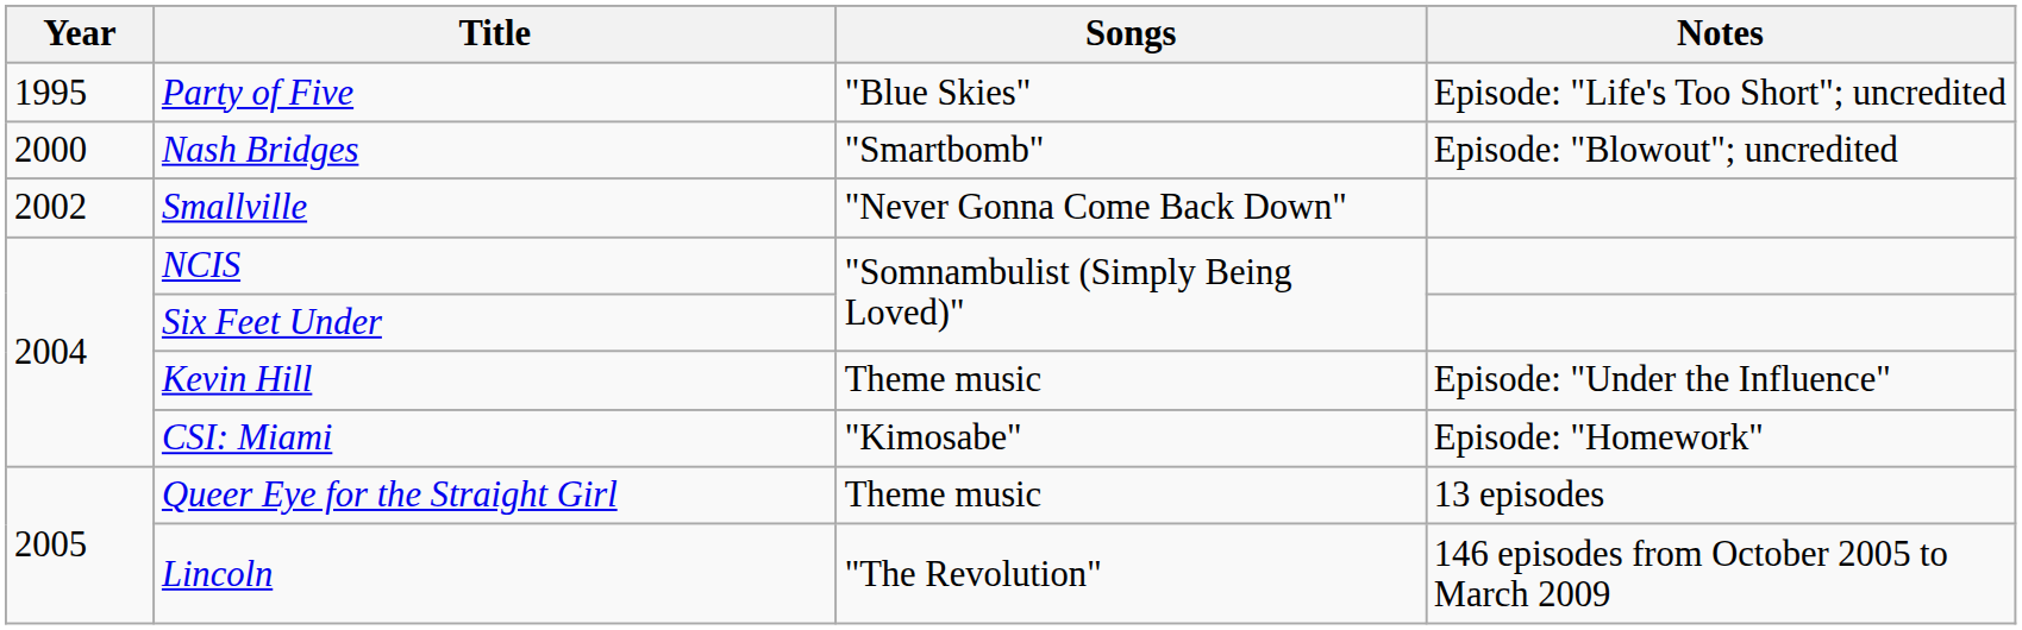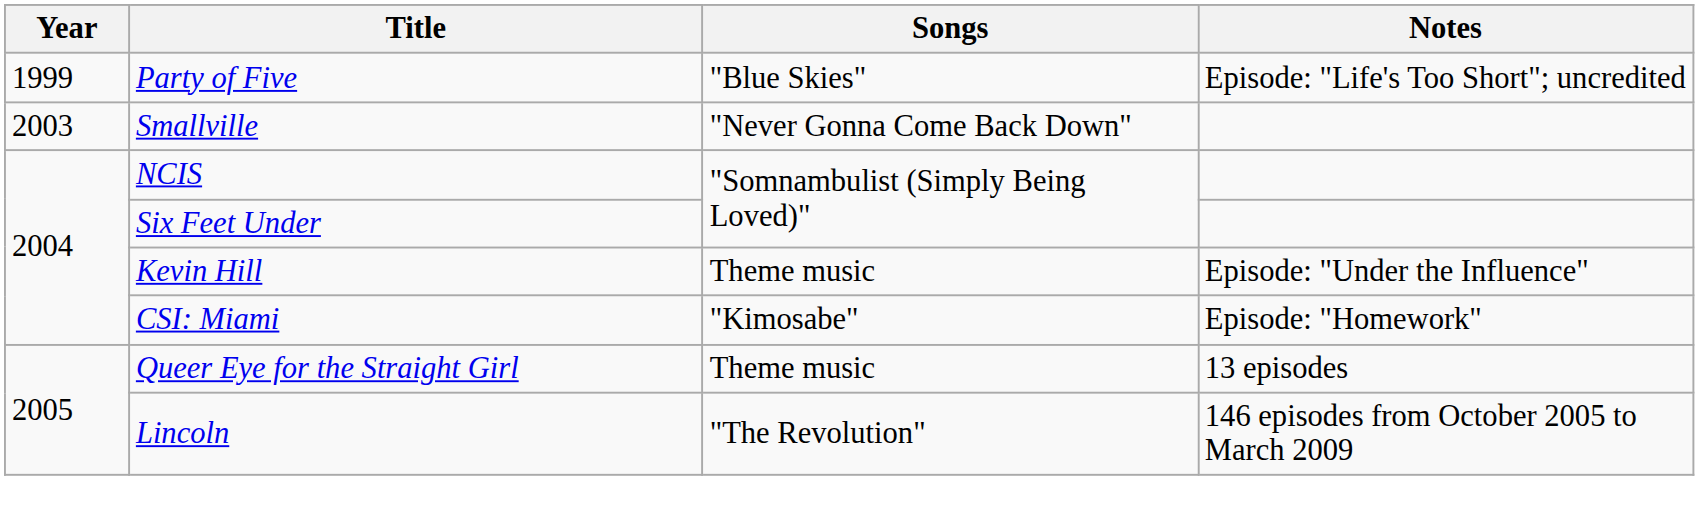 <table class="wikitable sortable" width=70%>
 <tr>
 <th width="30">Year</th>
 <th width="175">Title</th>
 <th width="150">Songs</th>
 <th width="150">Notes</th>
 </tr>
 <tr>
-<td>1995</td>
+<td>1999</td>
 <td><em><a href='#'>Party of Five</a></em></td>
 <td>"Blue Skies"</td>
 <td>Episode: "Life's Too Short"; uncredited</td>
 </tr>
 <tr>
-<td>2000</td>
-<td><em><a href='#'>Nash Bridges</a></em></td>
-<td>"Smartbomb"</td>
-<td>Episode: "Blowout"; uncredited</td>
-</tr>
-<tr>
-<td>2002</td>
+<td>2003</td>
 <td><em><a href='#'>Smallville</a></em></td>
 <td>"Never Gonna Come Back Down"</td>
 <td></td>
 </tr>
 <tr>
 <td rowspan="4">2004</td>
 <td><em><a href='#'>NCIS</a></em></td>
 <td rowspan="2">"Somnambulist (Simply Being Loved)"</td>
 <td></td>
 </tr>
 <tr>
 <td><em><a href='#'>Six Feet Under</a></em></td>
 <td></td>
 </tr>
 <tr>
 <td><em><a href='#'>Kevin Hill</a></em></td>
 <td>Theme music</td>
 <td>Episode: "Under the Influence"</td>
 </tr>
 <tr>
 <td><em><a href='#'>CSI: Miami</a></em></td>
 <td>"Kimosabe"</td>
 <td>Episode: "Homework"</td>
 </tr>
 <tr>
 <td rowspan="2">2005</td>
 <td><em><a href='#'>Queer Eye for the Straight Girl</a></em></td>
 <td>Theme music</td>
 <td>13 episodes</td>
 </tr>
 <tr>
 <td><em><a href='#'>Lincoln</a></em></td>
 <td>"The Revolution"</td>
 <td>146 episodes from October 2005 to March 2009</td>
 </tr>
 </table>
